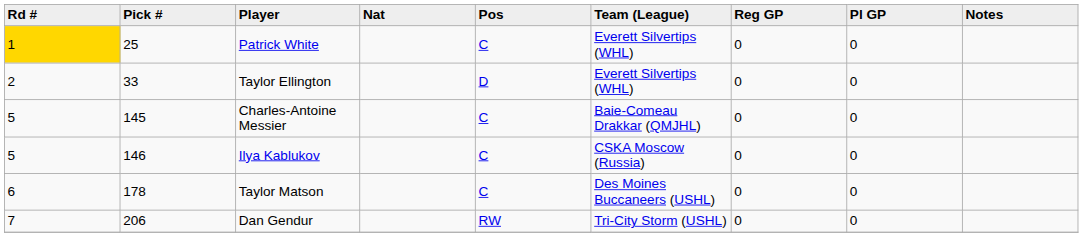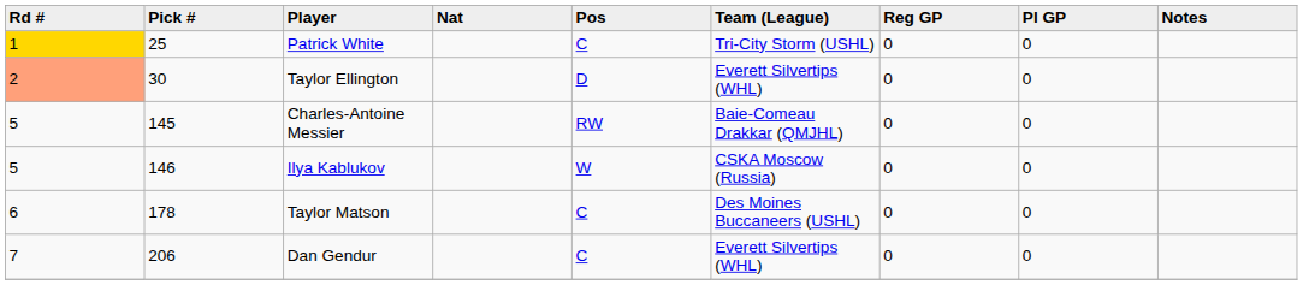 <table class="wikitable" style="width: 100%">
 <tr>
 <td width="5%"; bgcolor="#eeeeee"><strong>Rd #</strong></td>
 <td width="5%"; bgcolor="#eeeeee"><strong>Pick #</strong></td>
 <td width="5%"; bgcolor="#eeeeee"><strong>Player</strong></td>
 <td width="5%"; bgcolor="#eeeeee"><strong>Nat</strong></td>
 <td width="5%"; bgcolor="#eeeeee"><strong>Pos</strong></td>
 <td width="5%"; bgcolor="#eeeeee"><strong>Team (League)</strong></td>
 <td width="5%"; bgcolor="#eeeeee"><strong>Reg GP</strong></td>
 <td width="5%"; bgcolor="#eeeeee"><strong>Pl GP</strong></td>
 <td width="5%"; bgcolor="#eeeeee"><strong>Notes</strong></td>
 </tr>
 <tr>
 <td style="background: gold;">1</td>
 <td>25</td>
 <td><a href='#'>Patrick White</a></td>
 <td></td>
 <td><a href='#'>C</a></td>
-<td><a href='#'>Everett Silvertips</a> (<a href='#'>WHL</a>)</td>
+<td><a href='#'>Tri-City Storm</a> (<a href='#'>USHL</a>)</td>
 <td>0</td>
 <td>0</td>
 <td></td>
 </tr>
 <tr>
-<td>2</td>
-<td>33</td>
+<td style="background: lightsalmon;">2</td>
+<td>30</td>
 <td>Taylor Ellington</td>
 <td></td>
 <td><a href='#'>D</a></td>
 <td><a href='#'>Everett Silvertips</a> (<a href='#'>WHL</a>)</td>
 <td>0</td>
 <td>0</td>
 <td></td>
 </tr>
 <tr>
 <td>5</td>
 <td>145</td>
 <td>Charles-Antoine Messier</td>
 <td></td>
-<td><a href='#'>C</a></td>
+<td><a href='#'>RW</a></td>
 <td><a href='#'>Baie-Comeau Drakkar</a> (<a href='#'>QMJHL</a>)</td>
 <td>0</td>
 <td>0</td>
 <td></td>
 </tr>
 <tr>
 <td>5</td>
 <td>146</td>
 <td><a href='#'>Ilya Kablukov</a></td>
 <td></td>
-<td><a href='#'>C</a></td>
+<td><a href='#'>W</a></td>
 <td><a href='#'>CSKA Moscow</a> (<a href='#'>Russia</a>)</td>
 <td>0</td>
 <td>0</td>
 <td></td>
 </tr>
 <tr>
 <td>6</td>
 <td>178</td>
 <td>Taylor Matson</td>
 <td></td>
 <td><a href='#'>C</a></td>
 <td><a href='#'>Des Moines Buccaneers</a> (<a href='#'>USHL</a>)</td>
 <td>0</td>
 <td>0</td>
 <td></td>
 </tr>
 <tr>
 <td>7</td>
 <td>206</td>
 <td>Dan Gendur</td>
 <td></td>
-<td><a href='#'>RW</a></td>
-<td><a href='#'>Tri-City Storm</a> (<a href='#'>USHL</a>)</td>
+<td><a href='#'>C</a></td>
+<td><a href='#'>Everett Silvertips</a> (<a href='#'>WHL</a>)</td>
 <td>0</td>
 <td>0</td>
 <td></td>
 </tr>
 <tr>
 </tr>
 </table>
